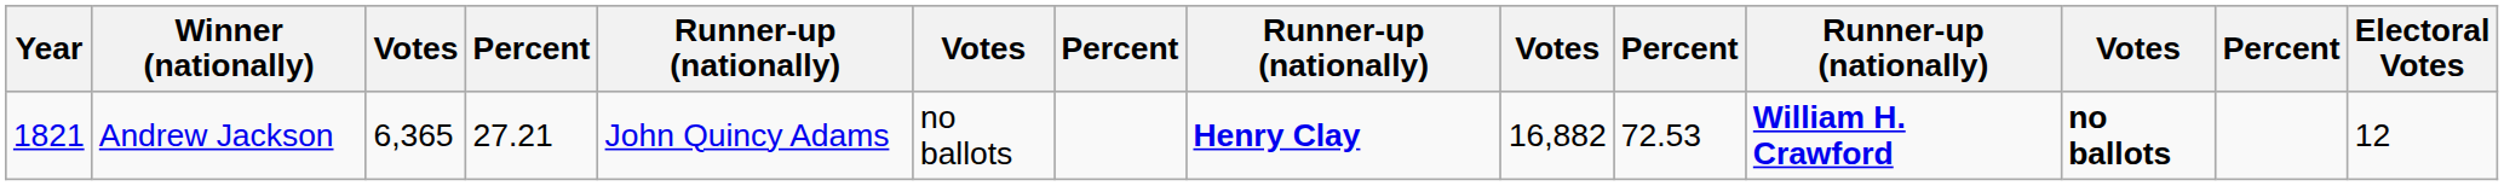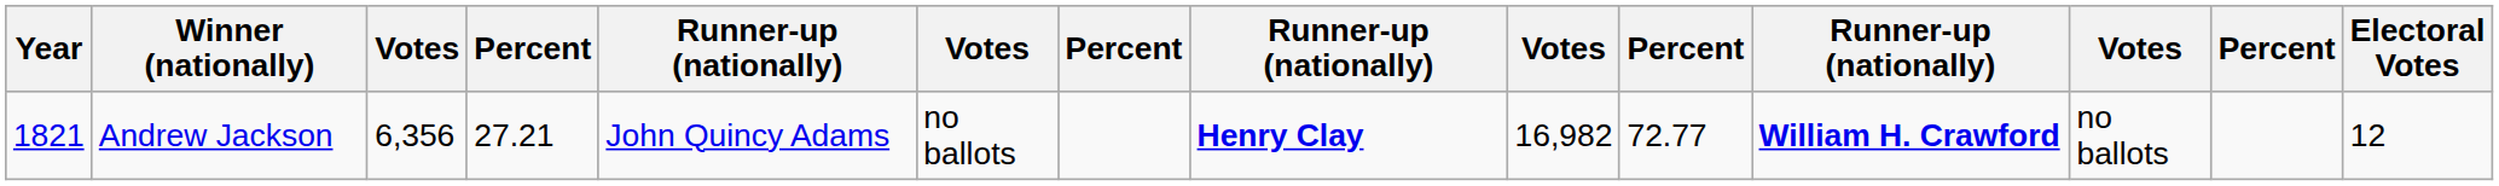 <table class="wikitable sortable">
 <tr>
 <th data-sort-type="number">Year</th>
 <th>Winner (nationally)</th>
 <th data-sort-type="number">Votes</th>
 <th data-sort-type="number">Percent</th>
 <th>Runner-up (nationally)</th>
 <th data-sort-type="number">Votes</th>
 <th data-sort-type="number">Percent</th>
 <th>Runner-up (nationally)</th>
 <th data-sort-type="number">Votes</th>
 <th data-sort-type="number">Percent</th>
 <th>Runner-up (nationally)</th>
 <th data-sort-type="number">Votes</th>
 <th data-sort-type="number">Percent</th>
 <th>Electoral<br>Votes</th>
 </tr>
 <tr>
 <td style"text-align:left"><a href='#'>1821</a></td>
 <td><a href='#'>Andrew Jackson</a></td>
-<td>6,365</td>
+<td>6,356</td>
 <td>27.21</td>
 <td><a href='#'>John Quincy Adams</a></td>
 <td>no ballots</td>
 <td></td>
 <td><strong><a href='#'>Henry Clay</a></strong></td>
-<td>16,882</td>
-<td>72.53</td>
+<td>16,982</td>
+<td>72.77</td>
 <td><strong><a href='#'>William H. Crawford</a></strong></td>
-<td><strong>no ballots</strong></td>
+<td>no ballots</td>
 <td></td>
 <td>12</td>
 </tr>
 </table>
